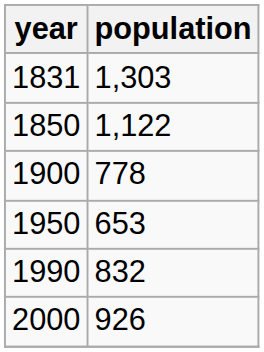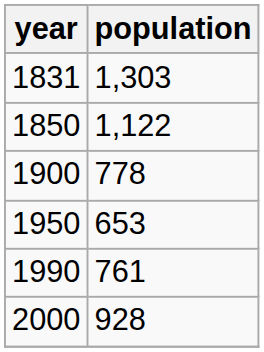 <table class="wikitable">
 <tr>
 <th>year</th>
 <th>population</th>
 </tr>
 <tr>
 <td>1831</td>
 <td>1,303</td>
 </tr>
 <tr>
 <td>1850</td>
 <td>1,122</td>
 </tr>
 <tr>
 <td>1900</td>
 <td>778</td>
 </tr>
 <tr>
 <td>1950</td>
 <td>653</td>
 </tr>
 <tr>
 <td>1990</td>
-<td>832</td>
+<td>761</td>
 </tr>
 <tr>
 <td>2000</td>
-<td>926</td>
+<td>928</td>
 </tr>
 <tr>
 </tr>
 </table>
